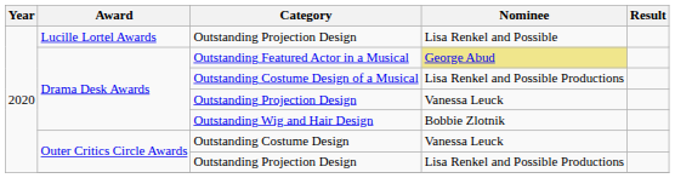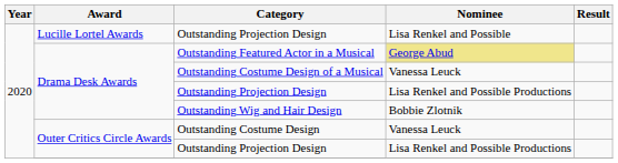 <table class="wikitable">
 <tr>
 <th>Year</th>
 <th>Award</th>
 <th>Category</th>
 <th>Nominee</th>
 <th>Result</th>
 </tr>
 <tr>
 <td rowspan="13">2020</td>
 <td><a href='#'>Lucille Lortel Awards</a></td>
 <td>Outstanding Projection Design</td>
 <td>Lisa Renkel and Possible</td>
 <td></td>
 </tr>
 <tr>
 <td rowspan="4"><a href='#'>Drama Desk Awards</a></td>
 <td><a href='#'>Outstanding Featured Actor in a Musical</a></td>
 <td style="background: khaki;"><a href='#'>George Abud</a></td>
 <td></td>
 </tr>
 <tr>
 <td><a href='#'>Outstanding Costume Design of a Musical</a></td>
-<td>Lisa Renkel and Possible Productions</td>
+<td>Vanessa Leuck</td>
 <td></td>
 </tr>
 <tr>
 <td><a href='#'>Outstanding Projection Design</a></td>
-<td>Vanessa Leuck</td>
+<td>Lisa Renkel and Possible Productions</td>
 <td></td>
 </tr>
 <tr>
 <td><a href='#'>Outstanding Wig and Hair Design</a></td>
 <td>Bobbie Zlotnik</td>
 <td></td>
 </tr>
 <tr>
 <td rowspan="2"><a href='#'>Outer Critics Circle Awards</a></td>
 <td>Outstanding Costume Design</td>
 <td>Vanessa Leuck</td>
 <td></td>
 </tr>
 <tr>
 <td>Outstanding Projection Design</td>
 <td>Lisa Renkel and Possible Productions</td>
 <td></td>
 </tr>
 <tr>
 </tr>
 </table>
